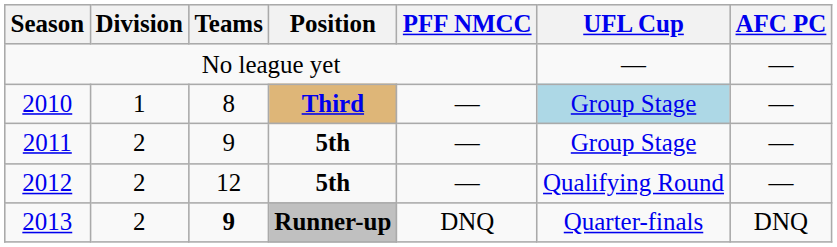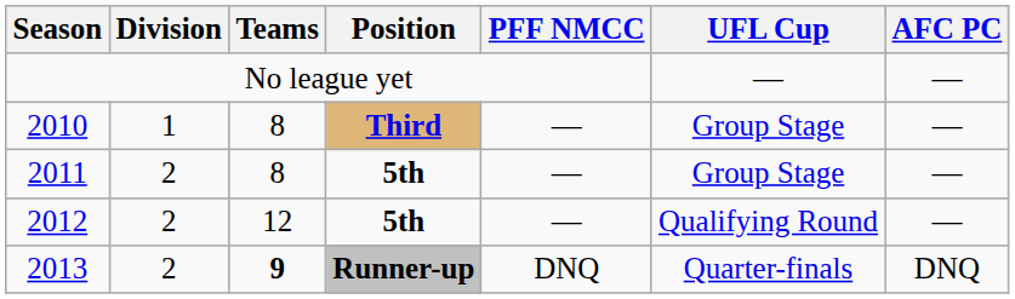 <table class="wikitable">
 <tr>
 <th>Season</th>
 <th>Division</th>
 <th>Teams</th>
 <th>Position</th>
 <th><a href='#'>PFF NMCC</a></th>
 <th><a href='#'>UFL Cup</a></th>
 <th><a href='#'>AFC PC</a></th>
 </tr>
 <tr>
 <td colspan=5 align=center>No league yet</td>
 <td align=center>—</td>
 <td align=center>—</td>
 </tr>
 <tr>
 <td align=center><a href='#'>2010</a></td>
 <td align=center>1</td>
 <td align=center>8</td>
 <td style="text-align:center; background:#deb678;"><strong><a href='#'>Third</a></strong></td>
 <td align=center>—</td>
-<td align=center style="background: lightblue;"><a href='#'>Group Stage</a></td>
+<td align=center><a href='#'>Group Stage</a></td>
 <td align=center>—</td>
 </tr>
 <tr>
 <td align=center><a href='#'>2011</a></td>
 <td align=center>2</td>
-<td align=center>9</td>
+<td align=center>8</td>
 <td align=center><strong>5th</strong></td>
 <td align=center>—</td>
 <td align=center><a href='#'>Group Stage</a></td>
 <td align=center>—</td>
 </tr>
 <tr>
 <td align=center><a href='#'>2012</a></td>
 <td align=center>2</td>
 <td align=center>12</td>
 <td align=center><strong>5th</strong></td>
 <td align=center>—</td>
 <td align=center><a href='#'>Qualifying Round</a></td>
 <td align=center>—</td>
 </tr>
 <tr>
 <td align=center><a href='#'>2013</a></td>
 <td align=center>2</td>
 <td align=center><strong>9</strong></td>
 <td align=center bgcolor=silver><strong>Runner-up</strong></td>
 <td align=center>DNQ</td>
 <td align=center><a href='#'>Quarter-finals</a></td>
 <td align=center>DNQ</td>
 </tr>
 </table>
